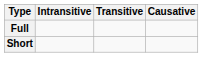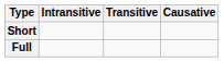 <table class="wikitable">
 <tr>
 <th>Type</th>
 <th>Intransitive</th>
 <th>Transitive</th>
 <th>Causative</th>
 </tr>
 <tr>
+<th>Short</th>
+<td></td>
+<td></td>
+<td></td>
+</tr>
+<tr>
 <th>Full</th>
 <td></td>
 <td></td>
 <td></td>
 </tr>
-<tr>
-<th>Short</th>
-<td></td>
-<td></td>
-<td></td>
-</tr>
 </table>
